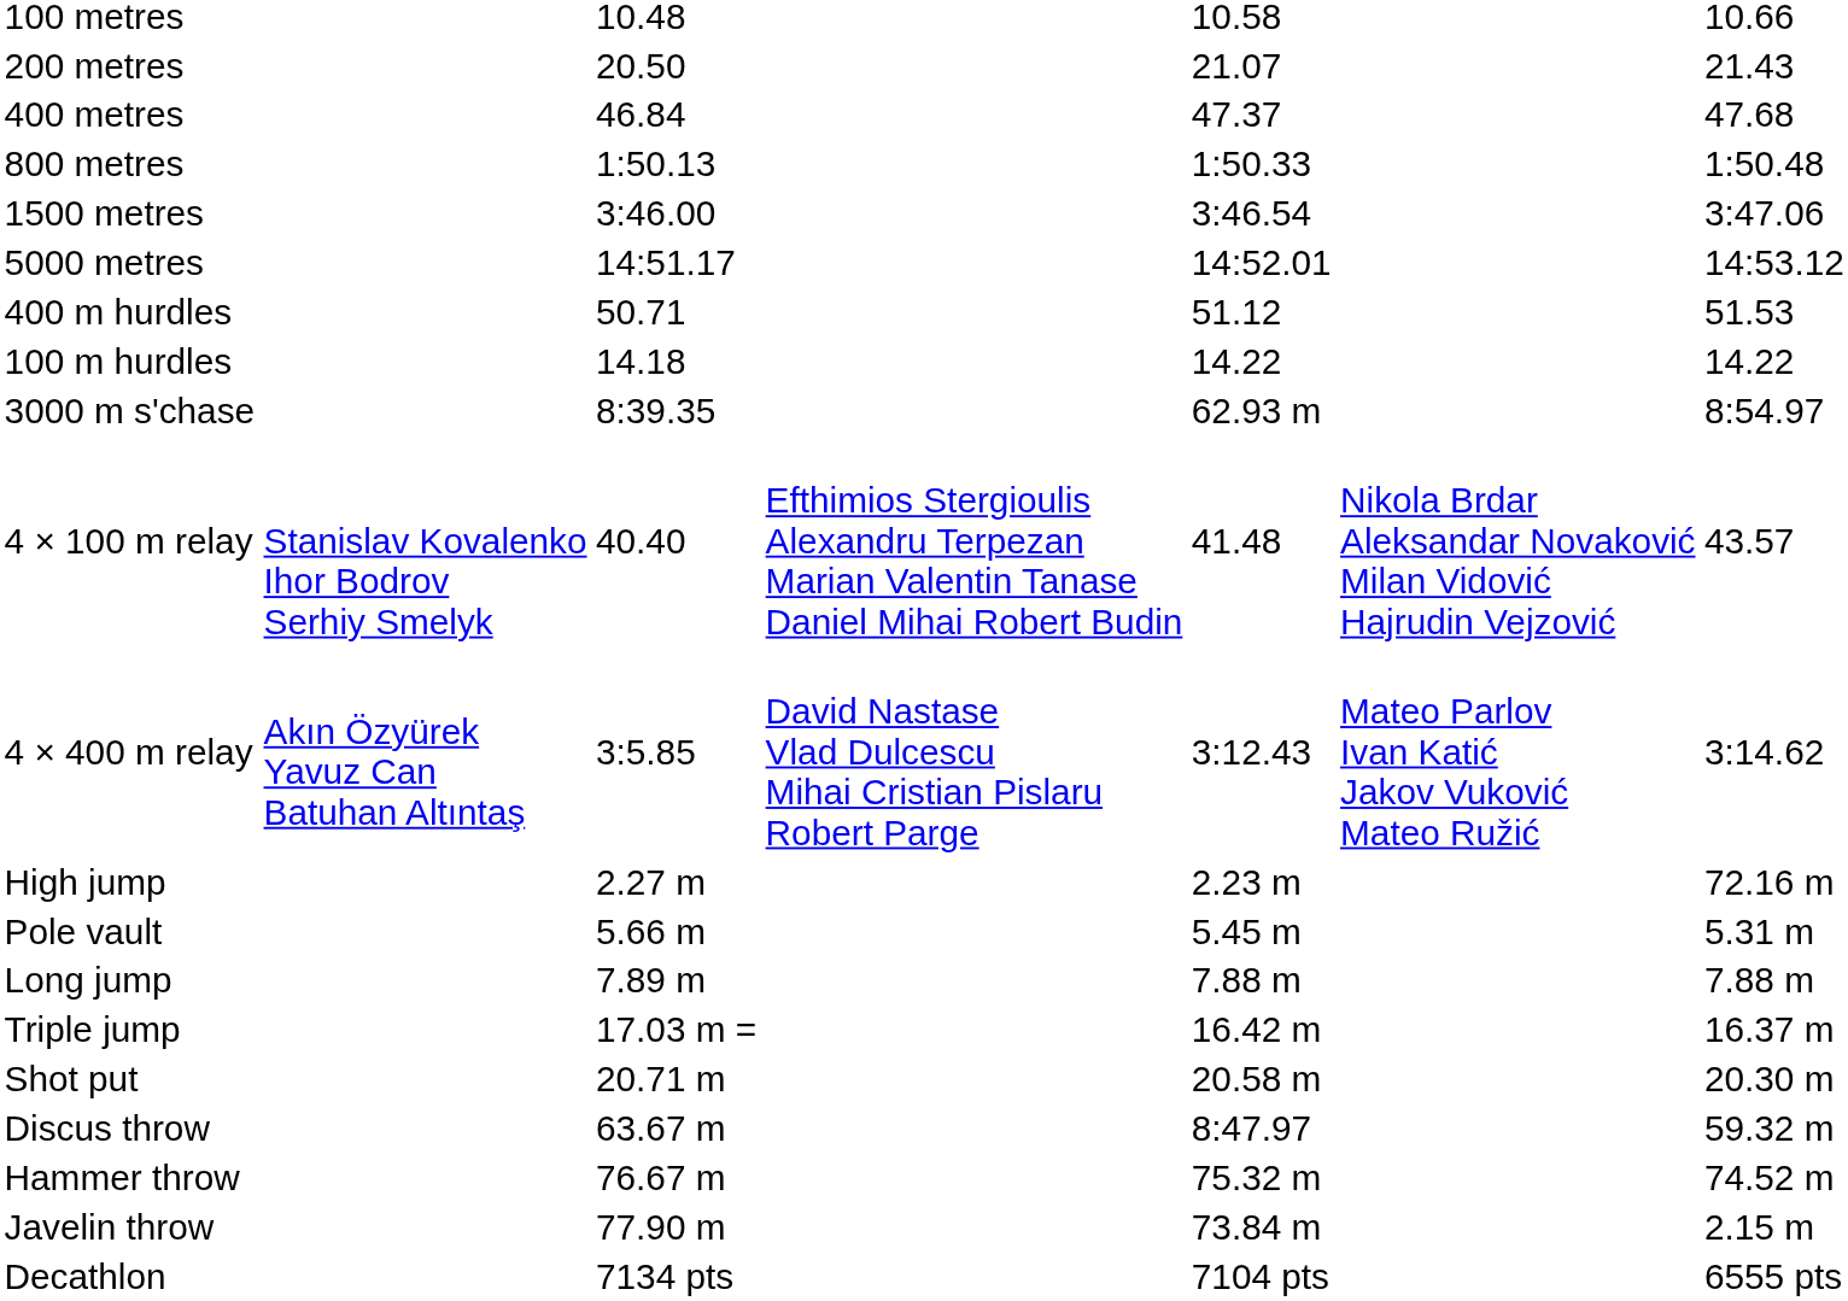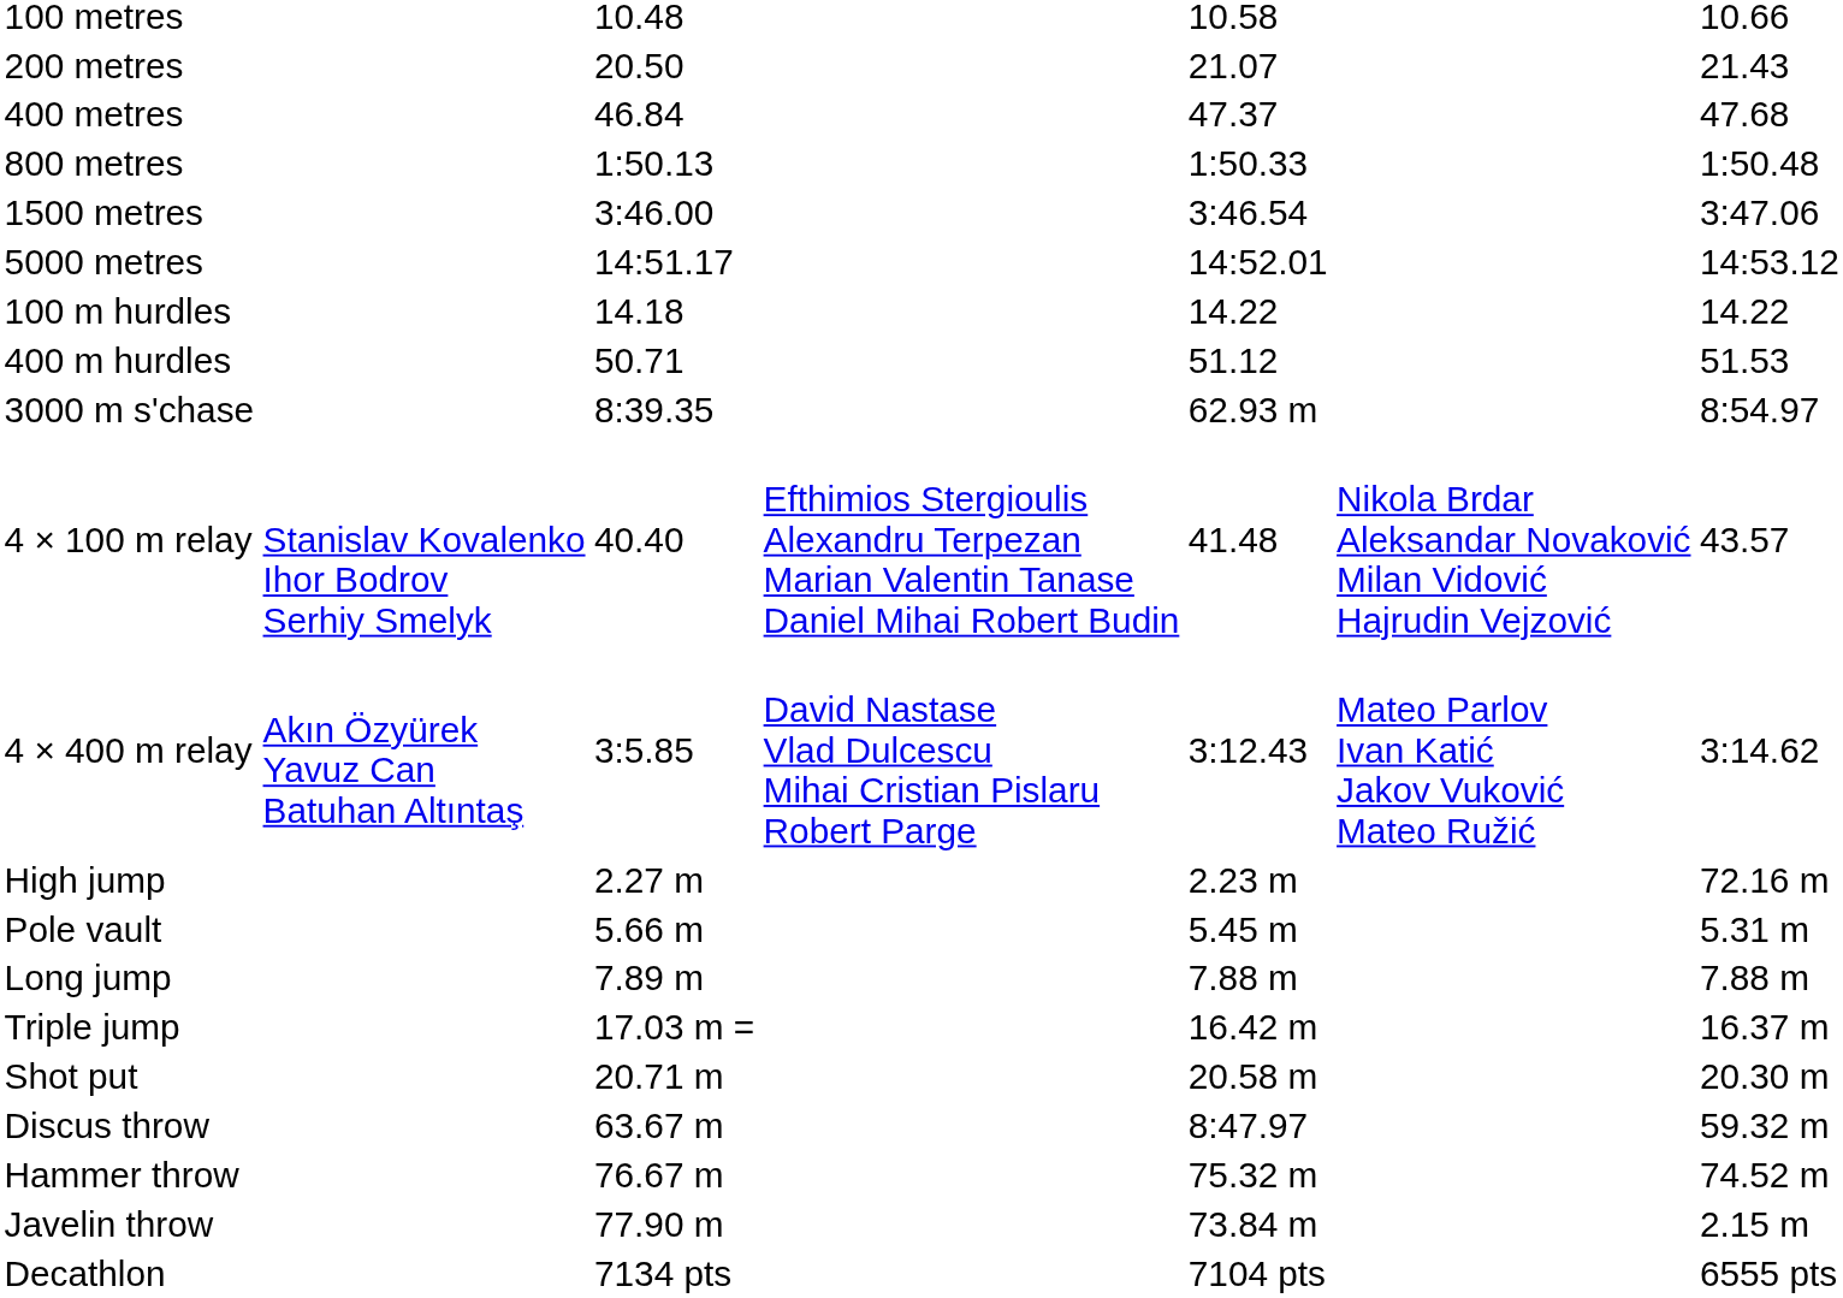 <table>
 <tr>
 <td>100 metres</td>
 <td></td>
 <td>10.48</td>
 <td></td>
 <td>10.58</td>
 <td></td>
 <td>10.66</td>
 </tr>
 <tr>
 <td>200 metres</td>
 <td></td>
 <td>20.50 </td>
 <td></td>
 <td>21.07</td>
 <td></td>
 <td>21.43</td>
 </tr>
 <tr>
 <td>400 metres</td>
 <td></td>
 <td>46.84</td>
 <td></td>
 <td>47.37</td>
 <td></td>
 <td>47.68</td>
 </tr>
 <tr>
 <td>800 metres</td>
 <td></td>
 <td>1:50.13</td>
 <td></td>
 <td>1:50.33</td>
 <td></td>
 <td>1:50.48</td>
 </tr>
 <tr>
 <td>1500 metres</td>
 <td></td>
 <td>3:46.00</td>
 <td></td>
 <td>3:46.54</td>
 <td></td>
 <td>3:47.06</td>
 </tr>
 <tr>
 <td>5000 metres</td>
 <td></td>
 <td>14:51.17</td>
 <td></td>
 <td>14:52.01</td>
 <td></td>
 <td>14:53.12</td>
 </tr>
 <tr>
+<td>100 m hurdles</td>
+<td></td>
+<td>14.18</td>
+<td></td>
+<td>14.22</td>
+<td></td>
+<td>14.22</td>
+</tr>
+<tr>
 <td>400 m hurdles</td>
 <td></td>
 <td>50.71</td>
 <td></td>
 <td>51.12</td>
 <td></td>
 <td>51.53</td>
-</tr>
-<tr>
-<td>100 m hurdles</td>
-<td></td>
-<td>14.18</td>
-<td></td>
-<td>14.22</td>
-<td></td>
-<td>14.22</td>
 </tr>
 <tr>
 <td>3000 m s'chase</td>
 <td></td>
 <td>8:39.35</td>
 <td></td>
 <td>62.93 m</td>
 <td></td>
 <td>8:54.97</td>
 </tr>
 <tr>
 <td>4 × 100 m relay</td>
 <td><br><br><a href='#'>Stanislav Kovalenko</a><br><a href='#'>Ihor Bodrov</a><br><a href='#'>Serhiy Smelyk</a></td>
 <td>40.40</td>
 <td><br><a href='#'>Efthimios Stergioulis</a><br><a href='#'>Alexandru Terpezan</a><br><a href='#'>Marian Valentin Tanase</a><br><a href='#'>Daniel Mihai Robert Budin</a></td>
 <td>41.48</td>
 <td><br><a href='#'>Nikola Brdar</a><br><a href='#'>Aleksandar Novaković</a><br><a href='#'>Milan Vidović</a><br><a href='#'>Hajrudin Vejzović</a></td>
 <td>43.57</td>
 </tr>
 <tr>
 <td>4 × 400 m relay</td>
 <td><br><a href='#'>Akın Özyürek</a><br><a href='#'>Yavuz Can</a><br><a href='#'>Batuhan Altıntaş</a><br></td>
 <td>3:5.85</td>
 <td><br><a href='#'>David Nastase</a><br><a href='#'>Vlad Dulcescu</a><br><a href='#'>Mihai Cristian Pislaru</a><br><a href='#'>Robert Parge</a></td>
 <td>3:12.43</td>
 <td><br><a href='#'>Mateo Parlov</a><br><a href='#'>Ivan Katić</a><br><a href='#'>Jakov Vuković</a><br><a href='#'>Mateo Ružić</a></td>
 <td>3:14.62</td>
 </tr>
 <tr>
 <td>High jump</td>
 <td></td>
 <td>2.27 m</td>
 <td></td>
 <td>2.23 m</td>
 <td></td>
 <td>72.16 m</td>
 </tr>
 <tr>
 <td>Pole vault</td>
 <td></td>
 <td>5.66 m </td>
 <td></td>
 <td>5.45 m</td>
 <td></td>
 <td>5.31 m</td>
 </tr>
 <tr>
 <td>Long jump</td>
 <td></td>
 <td>7.89 m</td>
 <td></td>
 <td>7.88 m</td>
 <td></td>
 <td>7.88 m</td>
 </tr>
 <tr>
 <td>Triple jump</td>
 <td></td>
 <td>17.03 m =</td>
 <td></td>
 <td>16.42 m</td>
 <td></td>
 <td>16.37 m</td>
 </tr>
 <tr>
 <td>Shot put</td>
 <td></td>
 <td>20.71 m</td>
 <td></td>
 <td>20.58 m</td>
 <td></td>
 <td>20.30 m</td>
 </tr>
 <tr>
 <td>Discus throw</td>
 <td></td>
 <td>63.67 m</td>
 <td></td>
 <td>8:47.97</td>
 <td></td>
 <td>59.32 m</td>
 </tr>
 <tr>
 <td>Hammer throw</td>
 <td></td>
 <td>76.67 m</td>
 <td></td>
 <td>75.32 m</td>
 <td></td>
 <td>74.52 m</td>
 </tr>
 <tr>
 <td>Javelin throw</td>
 <td></td>
 <td>77.90 m</td>
 <td></td>
 <td>73.84 m</td>
 <td></td>
 <td>2.15 m</td>
 </tr>
 <tr>
 <td>Decathlon</td>
 <td></td>
 <td>7134 pts</td>
 <td></td>
 <td>7104 pts</td>
 <td></td>
 <td>6555 pts</td>
 </tr>
 </table>
